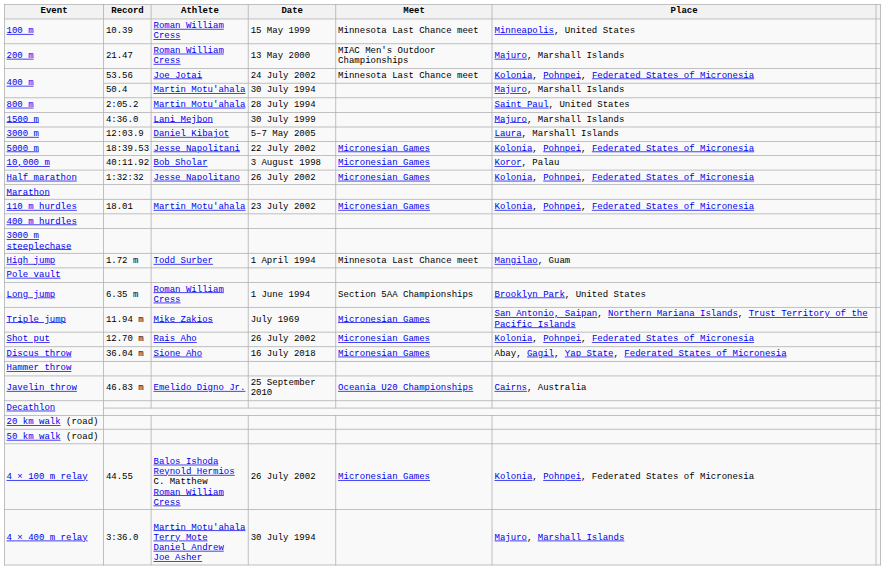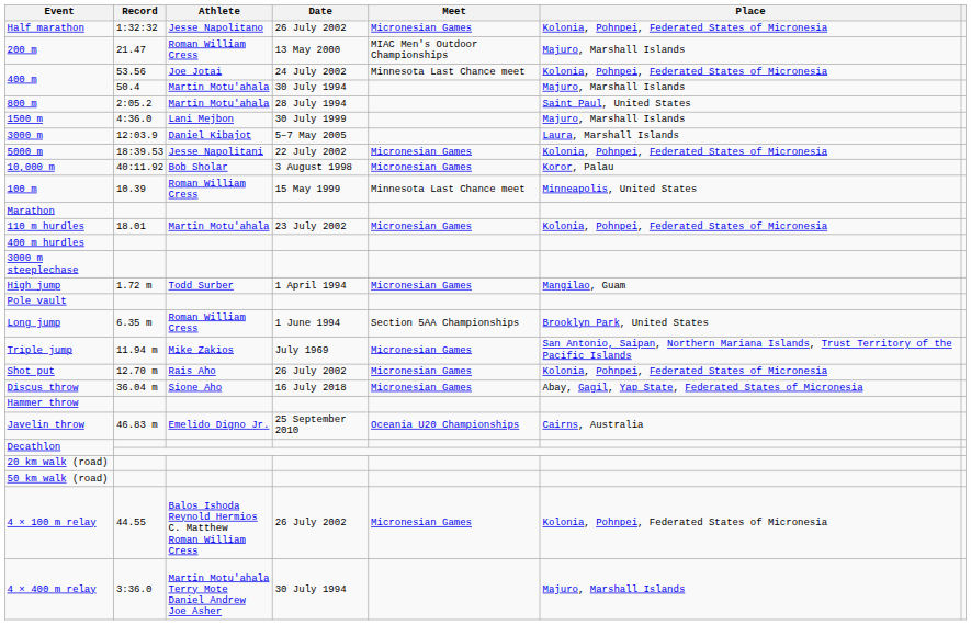 <table class="wikitable" style="font-size:95%; width: 95%;">
 <tr>
 <th>Event</th>
 <th>Record</th>
 <th>Athlete</th>
 <th>Date</th>
 <th>Meet</th>
 <th>Place</th>
 <th></th>
 </tr>
 <tr>
-<td><a href='#'>100 m</a></td>
-<td>10.39 </td>
-<td><a href='#'>Roman William Cress</a></td>
-<td>15 May 1999</td>
-<td>Minnesota Last Chance meet</td>
-<td><a href='#'>Minneapolis</a>, United States</td>
+<td><a href='#'>Half marathon</a></td>
+<td>1:32:32</td>
+<td><a href='#'>Jesse Napolitano</a></td>
+<td>26 July 2002</td>
+<td><a href='#'>Micronesian Games</a></td>
+<td><a href='#'>Kolonia</a>, <a href='#'>Pohnpei</a>, <a href='#'>Federated States of Micronesia</a></td>
 <td></td>
 </tr>
 <tr>
 <td><a href='#'>200 m</a></td>
 <td>21.47</td>
 <td><a href='#'>Roman William Cress</a></td>
 <td>13 May 2000</td>
 <td>MIAC Men's Outdoor Championships</td>
 <td><a href='#'>Majuro</a>, Marshall Islands</td>
 <td></td>
 </tr>
 <tr>
 <td rowspan=2><a href='#'>400 m</a></td>
 <td>53.56</td>
 <td><a href='#'>Joe Jotai</a></td>
 <td>24 July 2002</td>
 <td>Minnesota Last Chance meet</td>
 <td><a href='#'>Kolonia</a>, <a href='#'>Pohnpei</a>, <a href='#'>Federated States of Micronesia</a></td>
 <td></td>
 </tr>
 <tr>
 <td>50.4 </td>
 <td><a href='#'>Martin Motu'ahala</a></td>
 <td>30 July 1994</td>
 <td></td>
 <td><a href='#'>Majuro</a>, Marshall Islands</td>
 <td></td>
 </tr>
 <tr>
 <td><a href='#'>800 m</a></td>
 <td>2:05.2 </td>
 <td><a href='#'>Martin Motu'ahala</a></td>
 <td>28 July 1994</td>
 <td></td>
 <td><a href='#'>Saint Paul</a>, United States</td>
 <td></td>
 </tr>
 <tr>
 <td><a href='#'>1500 m</a></td>
 <td>4:36.0 </td>
 <td><a href='#'>Lani Mejbon</a></td>
 <td>30 July 1999</td>
 <td></td>
 <td><a href='#'>Majuro</a>, Marshall Islands</td>
 <td></td>
 </tr>
 <tr>
 <td><a href='#'>3000 m</a></td>
 <td>12:03.9 </td>
 <td><a href='#'>Daniel Kibajot</a></td>
 <td>5–7 May 2005</td>
 <td></td>
 <td><a href='#'>Laura</a>, Marshall Islands</td>
 <td></td>
 </tr>
 <tr>
 <td><a href='#'>5000 m</a></td>
 <td>18:39.53</td>
 <td><a href='#'>Jesse Napolitani</a></td>
 <td>22 July 2002</td>
 <td><a href='#'>Micronesian Games</a></td>
 <td><a href='#'>Kolonia</a>, <a href='#'>Pohnpei</a>, <a href='#'>Federated States of Micronesia</a></td>
 <td></td>
 </tr>
 <tr>
 <td><a href='#'>10,000 m</a></td>
 <td>40:11.92</td>
 <td><a href='#'>Bob Sholar</a></td>
 <td>3 August 1998</td>
 <td><a href='#'>Micronesian Games</a></td>
 <td><a href='#'>Koror</a>, Palau</td>
 <td></td>
 </tr>
 <tr>
-<td><a href='#'>Half marathon</a></td>
-<td>1:32:32</td>
-<td><a href='#'>Jesse Napolitano</a></td>
-<td>26 July 2002</td>
-<td><a href='#'>Micronesian Games</a></td>
-<td><a href='#'>Kolonia</a>, <a href='#'>Pohnpei</a>, <a href='#'>Federated States of Micronesia</a></td>
+<td><a href='#'>100 m</a></td>
+<td>10.39 </td>
+<td><a href='#'>Roman William Cress</a></td>
+<td>15 May 1999</td>
+<td>Minnesota Last Chance meet</td>
+<td><a href='#'>Minneapolis</a>, United States</td>
 <td></td>
 </tr>
 <tr>
 <td><a href='#'>Marathon</a></td>
 <td></td>
 <td></td>
 <td></td>
 <td></td>
 <td></td>
 <td></td>
 </tr>
 <tr>
 <td><a href='#'>110 m hurdles</a></td>
 <td>18.01</td>
 <td><a href='#'>Martin Motu'ahala</a></td>
 <td>23 July 2002</td>
 <td><a href='#'>Micronesian Games</a></td>
 <td><a href='#'>Kolonia</a>, <a href='#'>Pohnpei</a>, <a href='#'>Federated States of Micronesia</a></td>
 <td></td>
 </tr>
 <tr>
 <td><a href='#'>400 m hurdles</a></td>
 <td></td>
 <td></td>
 <td></td>
 <td></td>
 <td></td>
 <td></td>
 </tr>
 <tr>
 <td><a href='#'>3000 m steeplechase</a></td>
 <td></td>
 <td></td>
 <td></td>
 <td></td>
 <td></td>
 <td></td>
 </tr>
 <tr>
 <td><a href='#'>High jump</a></td>
 <td>1.72 m</td>
 <td><a href='#'>Todd Surber</a></td>
 <td>1 April 1994</td>
-<td>Minnesota Last Chance meet</td>
+<td><a href='#'>Micronesian Games</a></td>
 <td><a href='#'>Mangilao</a>, Guam</td>
 <td></td>
 </tr>
 <tr>
 <td><a href='#'>Pole vault</a></td>
 <td></td>
 <td></td>
 <td></td>
 <td></td>
 <td></td>
 <td></td>
 </tr>
 <tr>
 <td><a href='#'>Long jump</a></td>
 <td>6.35 m</td>
 <td><a href='#'>Roman William Cress</a></td>
 <td>1 June 1994</td>
 <td>Section 5AA Championships</td>
 <td><a href='#'>Brooklyn Park</a>, United States</td>
 <td></td>
 </tr>
 <tr>
 <td><a href='#'>Triple jump</a></td>
 <td>11.94 m</td>
 <td><a href='#'>Mike Zakios</a></td>
 <td>July 1969</td>
 <td><a href='#'>Micronesian Games</a></td>
 <td><a href='#'>San Antonio, Saipan</a>, <a href='#'>Northern Mariana Islands</a>, <a href='#'>Trust Territory of the Pacific Islands</a></td>
 <td></td>
 </tr>
 <tr>
 <td><a href='#'>Shot put</a></td>
 <td>12.70 m</td>
 <td><a href='#'>Rais Aho</a></td>
 <td>26 July 2002</td>
 <td><a href='#'>Micronesian Games</a></td>
 <td><a href='#'>Kolonia</a>, <a href='#'>Pohnpei</a>, <a href='#'>Federated States of Micronesia</a></td>
 <td></td>
 </tr>
 <tr>
 <td><a href='#'>Discus throw</a></td>
 <td>36.04 m</td>
 <td><a href='#'>Sione Aho</a></td>
 <td>16 July 2018</td>
 <td><a href='#'>Micronesian Games</a></td>
 <td>Abay, <a href='#'>Gagil</a>, <a href='#'>Yap State</a>, <a href='#'>Federated States of Micronesia</a></td>
 <td></td>
 </tr>
 <tr>
 <td><a href='#'>Hammer throw</a></td>
 <td></td>
 <td></td>
 <td></td>
 <td></td>
 <td></td>
 <td></td>
 </tr>
 <tr>
 <td><a href='#'>Javelin throw</a></td>
 <td>46.83 m</td>
 <td><a href='#'>Emelido Digno Jr.</a></td>
 <td>25 September 2010</td>
 <td><a href='#'>Oceania U20 Championships</a></td>
 <td><a href='#'>Cairns</a>, Australia</td>
 <td></td>
 </tr>
 <tr>
 <td rowspan=2><a href='#'>Decathlon</a></td>
 <td></td>
 <td></td>
 <td></td>
 <td></td>
 <td></td>
 <td></td>
 </tr>
 <tr>
 <td colspan=5></td>
 <td></td>
 </tr>
 <tr>
 <td><a href='#'>20 km walk</a> (road)</td>
 <td></td>
 <td></td>
 <td></td>
 <td></td>
 <td></td>
 <td></td>
 </tr>
 <tr>
 <td><a href='#'>50 km walk</a> (road)</td>
 <td></td>
 <td></td>
 <td></td>
 <td></td>
 <td></td>
 <td></td>
 </tr>
 <tr>
 <td><a href='#'>4 × 100 m relay</a></td>
 <td>44.55</td>
 <td><br><a href='#'>Balos Ishoda</a><br><a href='#'>Reynold Hermios</a><br>C. Matthew<br><a href='#'>Roman William Cress</a></td>
 <td>26 July 2002</td>
 <td><a href='#'>Micronesian Games</a></td>
 <td><a href='#'>Kolonia</a>, <a href='#'>Pohnpei</a>, Federated States of Micronesia</td>
 <td></td>
 </tr>
 <tr>
 <td><a href='#'>4 × 400 m relay</a></td>
 <td>3:36.0 </td>
 <td><br><a href='#'>Martin Motu'ahala</a><br><a href='#'>Terry Mote</a><br><a href='#'>Daniel Andrew</a><br><a href='#'>Joe Asher</a></td>
 <td>30 July 1994</td>
 <td></td>
 <td><a href='#'>Majuro</a>, <a href='#'>Marshall Islands</a></td>
 <td></td>
 </tr>
 </table>
